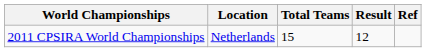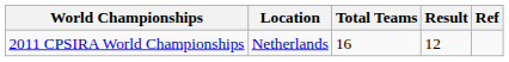 <table class="wikitable">
 <tr>
 <th>World Championships</th>
 <th>Location</th>
 <th>Total Teams</th>
 <th>Result</th>
 <th>Ref</th>
 </tr>
 <tr>
 <td><a href='#'>2011 CPSIRA World Championships</a></td>
 <td><a href='#'>Netherlands</a></td>
-<td>15</td>
+<td>16</td>
 <td>12</td>
 <td></td>
 </tr>
 </table>
